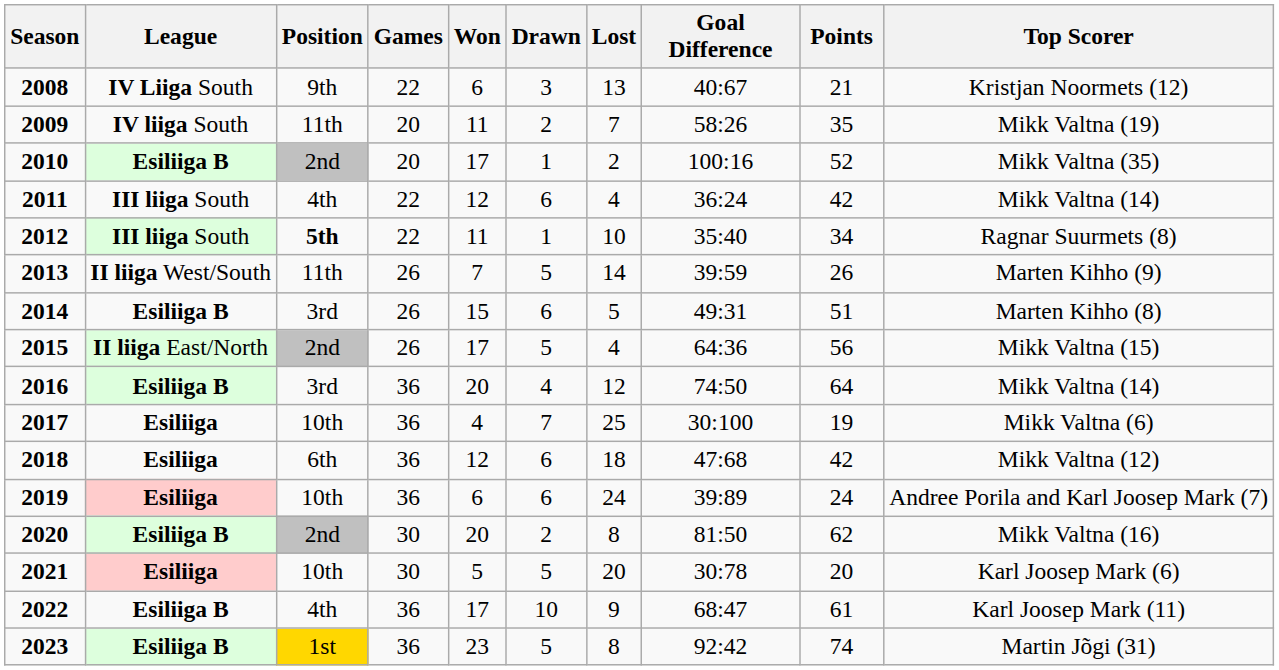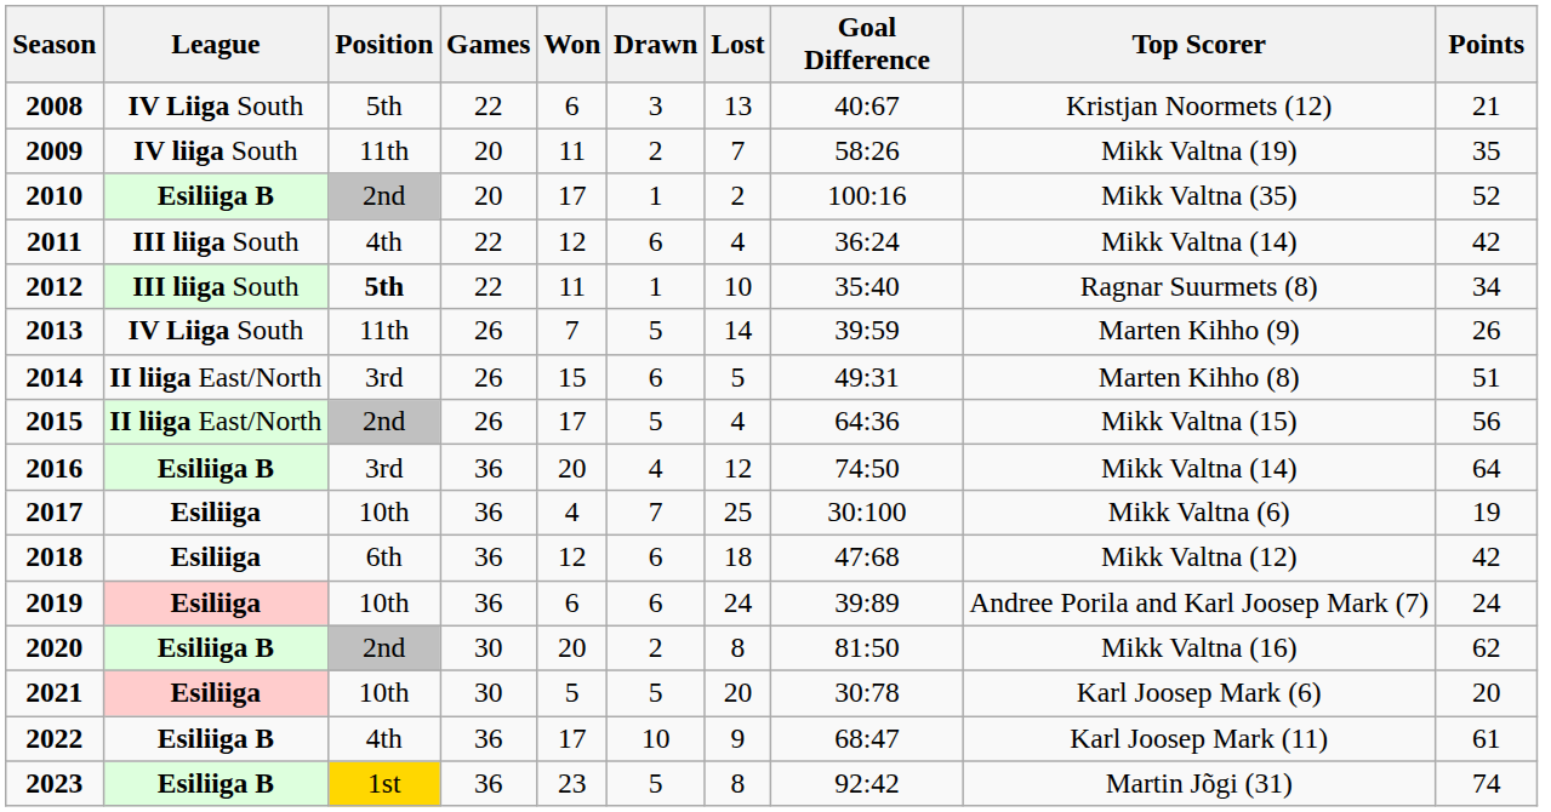 <table class="wikitable" style="text-align:center">
 <tr>
 <th>Season</th>
 <th>League</th>
 <th width="50px">Position</th>
 <th width="15px">Games</th>
 <th width="15px">Won</th>
 <th width="15px">Drawn</th>
 <th width="15px">Lost</th>
 <th width="100px">Goal Difference</th>
+<th>Top Scorer</th>
 <th width="50px">Points</th>
-<th>Top Scorer</th>
 </tr>
 <tr>
 <td><strong>2008</strong></td>
 <td><strong>IV Liiga</strong> South</td>
-<td>9th</td>
+<td>5th</td>
 <td>22</td>
 <td>6</td>
 <td>3</td>
 <td>13</td>
 <td>40:67</td>
+<td>Kristjan Noormets (12)</td>
 <td>21</td>
-<td>Kristjan Noormets (12)</td>
 </tr>
 <tr>
 <td><strong>2009</strong></td>
 <td><strong>IV liiga</strong> South</td>
 <td>11th</td>
 <td>20</td>
 <td>11</td>
 <td>2</td>
 <td>7</td>
 <td>58:26</td>
+<td>Mikk Valtna (19)</td>
 <td>35</td>
-<td>Mikk Valtna (19)</td>
 </tr>
 <tr>
 <td><strong>2010</strong></td>
 <td bgcolor="#DDFFDD"><strong>Esiliiga B</strong></td>
 <td bgcolor="silver">2nd</td>
 <td>20</td>
 <td>17</td>
 <td>1</td>
 <td>2</td>
 <td>100:16</td>
+<td>Mikk Valtna (35)</td>
 <td>52</td>
-<td>Mikk Valtna (35)</td>
 </tr>
 <tr>
 <td><strong>2011</strong></td>
 <td><strong>III liiga</strong> South</td>
 <td>4th</td>
 <td>22</td>
 <td>12</td>
 <td>6</td>
 <td>4</td>
 <td>36:24</td>
+<td>Mikk Valtna (14)</td>
 <td>42</td>
-<td>Mikk Valtna (14)</td>
 </tr>
 <tr>
 <td><strong>2012</strong></td>
 <td bgcolor="#DDFFDD"><strong>III liiga</strong> South</td>
 <td><strong>5th</strong></td>
 <td>22</td>
 <td>11</td>
 <td>1</td>
 <td>10</td>
 <td>35:40</td>
+<td>Ragnar Suurmets (8)</td>
 <td>34</td>
-<td>Ragnar Suurmets (8)</td>
 </tr>
 <tr>
 <td><strong>2013</strong></td>
-<td><strong>II liiga</strong> West/South</td>
+<td><strong>IV Liiga</strong> South</td>
 <td>11th</td>
 <td>26</td>
 <td>7</td>
 <td>5</td>
 <td>14</td>
 <td>39:59</td>
+<td>Marten Kihho (9)</td>
 <td>26</td>
-<td>Marten Kihho (9)</td>
 </tr>
 <tr>
 <td><strong>2014</strong></td>
-<td><strong>Esiliiga B</strong></td>
+<td><strong>II liiga</strong> East/North</td>
 <td>3rd</td>
 <td>26</td>
 <td>15</td>
 <td>6</td>
 <td>5</td>
 <td>49:31</td>
+<td>Marten Kihho (8)</td>
 <td>51</td>
-<td>Marten Kihho (8)</td>
 </tr>
 <tr>
 <td><strong>2015</strong></td>
 <td bgcolor="#DDFFDD"><strong>II liiga</strong> East/North</td>
 <td bgcolor="silver">2nd</td>
 <td>26</td>
 <td>17</td>
 <td>5</td>
 <td>4</td>
 <td>64:36</td>
+<td>Mikk Valtna (15)</td>
 <td>56</td>
-<td>Mikk Valtna (15)</td>
 </tr>
 <tr>
 <td><strong>2016</strong></td>
 <td bgcolor="#DDFFDD"><strong>Esiliiga B</strong></td>
 <td>3rd</td>
 <td>36</td>
 <td>20</td>
 <td>4</td>
 <td>12</td>
 <td>74:50</td>
+<td>Mikk Valtna (14)</td>
 <td>64</td>
-<td>Mikk Valtna (14)</td>
 </tr>
 <tr>
 <td><strong>2017</strong></td>
 <td><strong>Esiliiga</strong></td>
 <td>10th</td>
 <td>36</td>
 <td>4</td>
 <td>7</td>
 <td>25</td>
 <td>30:100</td>
+<td>Mikk Valtna (6)</td>
 <td>19</td>
-<td>Mikk Valtna (6)</td>
 </tr>
 <tr>
 <td><strong>2018</strong></td>
 <td><strong>Esiliiga</strong></td>
 <td>6th</td>
 <td>36</td>
 <td>12</td>
 <td>6</td>
 <td>18</td>
 <td>47:68</td>
+<td>Mikk Valtna (12)</td>
 <td>42</td>
-<td>Mikk Valtna (12)</td>
 </tr>
 <tr>
 <td><strong>2019</strong></td>
 <td bgcolor="#FFCCCC"><strong>Esiliiga</strong></td>
 <td>10th</td>
 <td>36</td>
 <td>6</td>
 <td>6</td>
 <td>24</td>
 <td>39:89</td>
+<td>Andree Porila and Karl Joosep Mark (7)</td>
 <td>24</td>
-<td>Andree Porila and Karl Joosep Mark (7)</td>
 </tr>
 <tr>
 <td><strong>2020</strong></td>
 <td bgcolor="#DDFFDD"><strong>Esiliiga B</strong></td>
 <td bgcolor="silver">2nd</td>
 <td>30</td>
 <td>20</td>
 <td>2</td>
 <td>8</td>
 <td>81:50</td>
+<td>Mikk Valtna (16)</td>
 <td>62</td>
-<td>Mikk Valtna (16)</td>
 </tr>
 <tr>
 <td><strong>2021</strong></td>
 <td bgcolor="#FFCCCC"><strong>Esiliiga</strong></td>
 <td>10th</td>
 <td>30</td>
 <td>5</td>
 <td>5</td>
 <td>20</td>
 <td>30:78</td>
+<td>Karl Joosep Mark (6)</td>
 <td>20</td>
-<td>Karl Joosep Mark (6)</td>
 </tr>
 <tr>
 <td><strong>2022</strong></td>
 <td><strong>Esiliiga B</strong></td>
 <td>4th</td>
 <td>36</td>
 <td>17</td>
 <td>10</td>
 <td>9</td>
 <td>68:47</td>
+<td>Karl Joosep Mark (11)</td>
 <td>61</td>
-<td>Karl Joosep Mark (11)</td>
 </tr>
 <tr>
 <td><strong>2023</strong></td>
 <td bgcolor="#DDFFDD"><strong>Esiliiga B</strong></td>
 <td bgcolor="gold">1st</td>
 <td>36</td>
 <td>23</td>
 <td>5</td>
 <td>8</td>
 <td>92:42</td>
+<td>Martin Jõgi (31)</td>
 <td>74</td>
-<td>Martin Jõgi (31)</td>
 </tr>
 </table>
